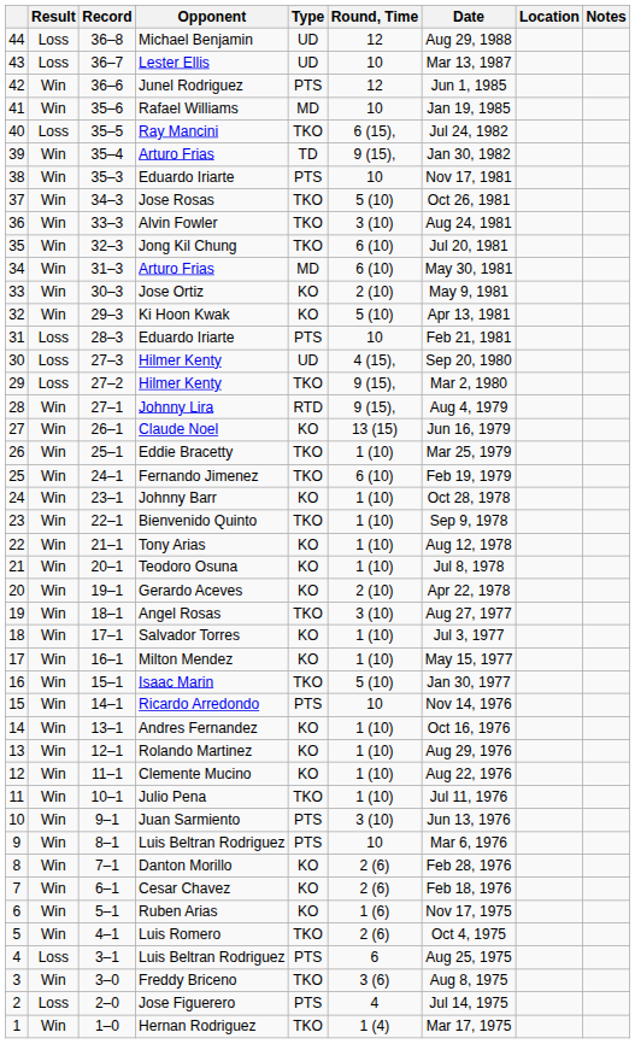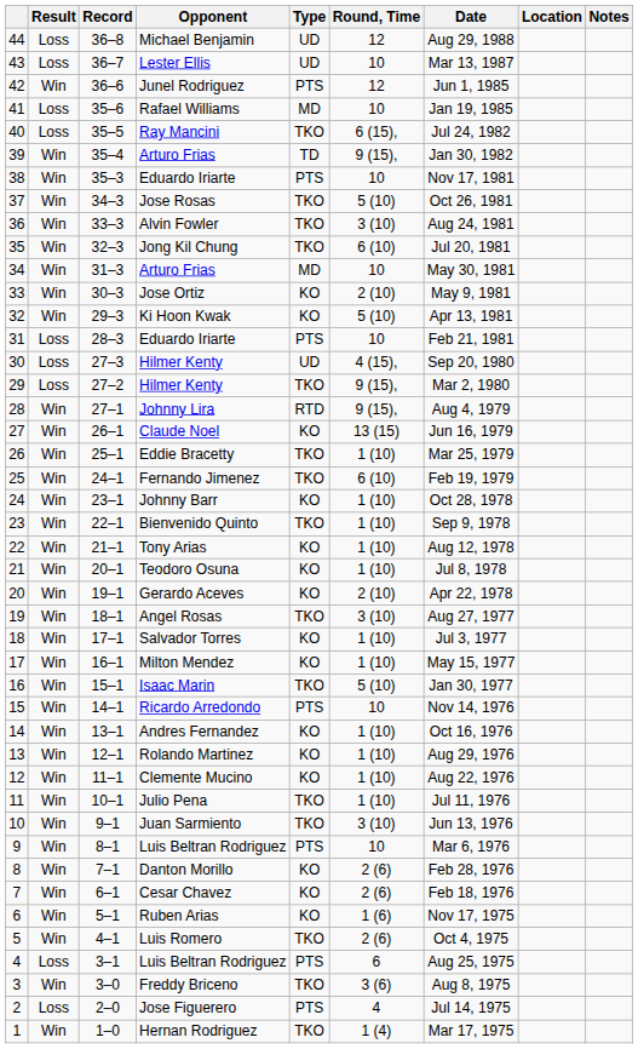 <table class=wikitable style=text-align:center>
 <tr>
 <th></th>
 <th>Result</th>
 <th>Record</th>
 <th>Opponent</th>
 <th>Type</th>
 <th>Round, Time</th>
 <th>Date</th>
 <th>Location</th>
 <th>Notes</th>
 </tr>
 <tr>
 <td>44</td>
 <td>Loss</td>
 <td>36–8</td>
 <td align=left>Michael Benjamin</td>
 <td>UD</td>
 <td>12</td>
 <td>Aug 29, 1988</td>
 <td align=left></td>
 <td align=left></td>
 </tr>
 <tr>
 <td>43</td>
 <td>Loss</td>
 <td>36–7</td>
 <td align=left><a href='#'>Lester Ellis</a></td>
 <td>UD</td>
 <td>10</td>
 <td>Mar 13, 1987</td>
 <td align=left></td>
 <td align=left></td>
 </tr>
 <tr>
 <td>42</td>
 <td>Win</td>
 <td>36–6</td>
 <td align=left>Junel Rodriguez</td>
 <td>PTS</td>
 <td>12</td>
 <td>Jun 1, 1985</td>
 <td align=left></td>
 <td align=left></td>
 </tr>
 <tr>
 <td>41</td>
-<td>Win</td>
+<td>Loss</td>
 <td>35–6</td>
 <td align=left>Rafael Williams</td>
 <td>MD</td>
 <td>10</td>
 <td>Jan 19, 1985</td>
 <td align=left></td>
 <td align=left></td>
 </tr>
 <tr>
 <td>40</td>
 <td>Loss</td>
 <td>35–5</td>
 <td align=left><a href='#'>Ray Mancini</a></td>
 <td>TKO</td>
 <td>6 (15), </td>
 <td>Jul 24, 1982</td>
 <td align=left></td>
 <td align=left></td>
 </tr>
 <tr>
 <td>39</td>
 <td>Win</td>
 <td>35–4</td>
 <td align=left><a href='#'>Arturo Frias</a></td>
 <td>TD</td>
 <td>9 (15), </td>
 <td>Jan 30, 1982</td>
 <td align=left></td>
 <td align=left></td>
 </tr>
 <tr>
 <td>38</td>
 <td>Win</td>
 <td>35–3</td>
 <td align=left>Eduardo Iriarte</td>
 <td>PTS</td>
 <td>10</td>
 <td>Nov 17, 1981</td>
 <td align=left></td>
 <td align=left></td>
 </tr>
 <tr>
 <td>37</td>
 <td>Win</td>
 <td>34–3</td>
 <td align=left>Jose Rosas</td>
 <td>TKO</td>
 <td>5 (10)</td>
 <td>Oct 26, 1981</td>
 <td align=left></td>
 <td align=left></td>
 </tr>
 <tr>
 <td>36</td>
 <td>Win</td>
 <td>33–3</td>
 <td align=left>Alvin Fowler</td>
 <td>TKO</td>
 <td>3 (10)</td>
 <td>Aug 24, 1981</td>
 <td align=left></td>
 <td align=left></td>
 </tr>
 <tr>
 <td>35</td>
 <td>Win</td>
 <td>32–3</td>
 <td align=left>Jong Kil Chung</td>
 <td>TKO</td>
 <td>6 (10)</td>
 <td>Jul 20, 1981</td>
 <td align=left></td>
 <td align=left></td>
 </tr>
 <tr>
 <td>34</td>
 <td>Win</td>
 <td>31–3</td>
 <td align=left><a href='#'>Arturo Frias</a></td>
 <td>MD</td>
-<td>6 (10)</td>
+<td>10</td>
 <td>May 30, 1981</td>
 <td align=left></td>
 <td align=left></td>
 </tr>
 <tr>
 <td>33</td>
 <td>Win</td>
 <td>30–3</td>
 <td align=left>Jose Ortiz</td>
 <td>KO</td>
 <td>2 (10)</td>
 <td>May 9, 1981</td>
 <td align=left></td>
 <td align=left></td>
 </tr>
 <tr>
 <td>32</td>
 <td>Win</td>
 <td>29–3</td>
 <td align=left>Ki Hoon Kwak</td>
 <td>KO</td>
 <td>5 (10)</td>
 <td>Apr 13, 1981</td>
 <td align=left></td>
 <td align=left></td>
 </tr>
 <tr>
 <td>31</td>
 <td>Loss</td>
 <td>28–3</td>
 <td align=left>Eduardo Iriarte</td>
 <td>PTS</td>
 <td>10</td>
 <td>Feb 21, 1981</td>
 <td align=left></td>
 <td align=left></td>
 </tr>
 <tr>
 <td>30</td>
 <td>Loss</td>
 <td>27–3</td>
 <td align=left><a href='#'>Hilmer Kenty</a></td>
 <td>UD</td>
 <td>4 (15), </td>
 <td>Sep 20, 1980</td>
 <td align=left></td>
 <td align=left></td>
 </tr>
 <tr>
 <td>29</td>
 <td>Loss</td>
 <td>27–2</td>
 <td align=left><a href='#'>Hilmer Kenty</a></td>
 <td>TKO</td>
 <td>9 (15), </td>
 <td>Mar 2, 1980</td>
 <td align=left></td>
 <td align=left></td>
 </tr>
 <tr>
 <td>28</td>
 <td>Win</td>
 <td>27–1</td>
 <td align=left><a href='#'>Johnny Lira</a></td>
 <td>RTD</td>
 <td>9 (15), </td>
 <td>Aug 4, 1979</td>
 <td align=left></td>
 <td align=left></td>
 </tr>
 <tr>
 <td>27</td>
 <td>Win</td>
 <td>26–1</td>
 <td align=left><a href='#'>Claude Noel</a></td>
 <td>KO</td>
 <td>13 (15)</td>
 <td>Jun 16, 1979</td>
 <td align=left></td>
 <td align=left></td>
 </tr>
 <tr>
 <td>26</td>
 <td>Win</td>
 <td>25–1</td>
 <td align=left>Eddie Bracetty</td>
 <td>TKO</td>
 <td>1 (10)</td>
 <td>Mar 25, 1979</td>
 <td align=left></td>
 <td align=left></td>
 </tr>
 <tr>
 <td>25</td>
 <td>Win</td>
 <td>24–1</td>
 <td align=left>Fernando Jimenez</td>
 <td>TKO</td>
 <td>6 (10)</td>
 <td>Feb 19, 1979</td>
 <td align=left></td>
 <td align=left></td>
 </tr>
 <tr>
 <td>24</td>
 <td>Win</td>
 <td>23–1</td>
 <td align=left>Johnny Barr</td>
 <td>KO</td>
 <td>1 (10)</td>
 <td>Oct 28, 1978</td>
 <td align=left></td>
 <td align=left></td>
 </tr>
 <tr>
 <td>23</td>
 <td>Win</td>
 <td>22–1</td>
 <td align=left>Bienvenido Quinto</td>
 <td>TKO</td>
 <td>1 (10)</td>
 <td>Sep 9, 1978</td>
 <td align=left></td>
 <td align=left></td>
 </tr>
 <tr>
 <td>22</td>
 <td>Win</td>
 <td>21–1</td>
 <td align=left>Tony Arias</td>
 <td>KO</td>
 <td>1 (10)</td>
 <td>Aug 12, 1978</td>
 <td align=left></td>
 <td align=left></td>
 </tr>
 <tr>
 <td>21</td>
 <td>Win</td>
 <td>20–1</td>
 <td align=left>Teodoro Osuna</td>
 <td>KO</td>
 <td>1 (10)</td>
 <td>Jul 8, 1978</td>
 <td align=left></td>
 <td align=left></td>
 </tr>
 <tr>
 <td>20</td>
 <td>Win</td>
 <td>19–1</td>
 <td align=left>Gerardo Aceves</td>
 <td>KO</td>
 <td>2 (10)</td>
 <td>Apr 22, 1978</td>
 <td align=left></td>
 <td align=left></td>
 </tr>
 <tr>
 <td>19</td>
 <td>Win</td>
 <td>18–1</td>
 <td align=left>Angel Rosas</td>
 <td>TKO</td>
 <td>3 (10)</td>
 <td>Aug 27, 1977</td>
 <td align=left></td>
 <td align=left></td>
 </tr>
 <tr>
 <td>18</td>
 <td>Win</td>
 <td>17–1</td>
 <td align=left>Salvador Torres</td>
 <td>KO</td>
 <td>1 (10)</td>
 <td>Jul 3, 1977</td>
 <td align=left></td>
 <td align=left></td>
 </tr>
 <tr>
 <td>17</td>
 <td>Win</td>
 <td>16–1</td>
 <td align=left>Milton Mendez</td>
 <td>KO</td>
 <td>1 (10)</td>
 <td>May 15, 1977</td>
 <td align=left></td>
 <td align=left></td>
 </tr>
 <tr>
 <td>16</td>
 <td>Win</td>
 <td>15–1</td>
 <td align=left><a href='#'>Isaac Marin</a></td>
 <td>TKO</td>
 <td>5 (10)</td>
 <td>Jan 30, 1977</td>
 <td align=left></td>
 <td align=left></td>
 </tr>
 <tr>
 <td>15</td>
 <td>Win</td>
 <td>14–1</td>
 <td align=left><a href='#'>Ricardo Arredondo</a></td>
 <td>PTS</td>
 <td>10</td>
 <td>Nov 14, 1976</td>
 <td align=left></td>
 <td align=left></td>
 </tr>
 <tr>
 <td>14</td>
 <td>Win</td>
 <td>13–1</td>
 <td align=left>Andres Fernandez</td>
 <td>KO</td>
 <td>1 (10)</td>
 <td>Oct 16, 1976</td>
 <td align=left></td>
 <td align=left></td>
 </tr>
 <tr>
 <td>13</td>
 <td>Win</td>
 <td>12–1</td>
 <td align=left>Rolando Martinez</td>
 <td>KO</td>
 <td>1 (10)</td>
 <td>Aug 29, 1976</td>
 <td align=left></td>
 <td align=left></td>
 </tr>
 <tr>
 <td>12</td>
 <td>Win</td>
 <td>11–1</td>
 <td align=left>Clemente Mucino</td>
 <td>KO</td>
 <td>1 (10)</td>
 <td>Aug 22, 1976</td>
 <td align=left></td>
 <td align=left></td>
 </tr>
 <tr>
 <td>11</td>
 <td>Win</td>
 <td>10–1</td>
 <td align=left>Julio Pena</td>
 <td>TKO</td>
 <td>1 (10)</td>
 <td>Jul 11, 1976</td>
 <td align=left></td>
 <td align=left></td>
 </tr>
 <tr>
 <td>10</td>
 <td>Win</td>
 <td>9–1</td>
 <td align=left>Juan Sarmiento</td>
-<td>PTS</td>
+<td>TKO</td>
 <td>3 (10)</td>
 <td>Jun 13, 1976</td>
 <td align=left></td>
 <td align=left></td>
 </tr>
 <tr>
 <td>9</td>
 <td>Win</td>
 <td>8–1</td>
 <td align=left>Luis Beltran Rodriguez</td>
 <td>PTS</td>
 <td>10</td>
 <td>Mar 6, 1976</td>
 <td align=left></td>
 <td align=left></td>
 </tr>
 <tr>
 <td>8</td>
 <td>Win</td>
 <td>7–1</td>
 <td align=left>Danton Morillo</td>
 <td>KO</td>
 <td>2 (6)</td>
 <td>Feb 28, 1976</td>
 <td align=left></td>
 <td align=left></td>
 </tr>
 <tr>
 <td>7</td>
 <td>Win</td>
 <td>6–1</td>
 <td align=left>Cesar Chavez</td>
 <td>KO</td>
 <td>2 (6)</td>
 <td>Feb 18, 1976</td>
 <td align=left></td>
 <td align=left></td>
 </tr>
 <tr>
 <td>6</td>
 <td>Win</td>
 <td>5–1</td>
 <td align=left>Ruben Arias</td>
 <td>KO</td>
 <td>1 (6)</td>
 <td>Nov 17, 1975</td>
 <td align=left></td>
 <td align=left></td>
 </tr>
 <tr>
 <td>5</td>
 <td>Win</td>
 <td>4–1</td>
 <td align=left>Luis Romero</td>
 <td>TKO</td>
 <td>2 (6)</td>
 <td>Oct 4, 1975</td>
 <td align=left></td>
 <td align=left></td>
 </tr>
 <tr>
 <td>4</td>
 <td>Loss</td>
 <td>3–1</td>
 <td align=left>Luis Beltran Rodriguez</td>
 <td>PTS</td>
 <td>6</td>
 <td>Aug 25, 1975</td>
 <td align=left></td>
 <td align=left></td>
 </tr>
 <tr>
 <td>3</td>
 <td>Win</td>
 <td>3–0</td>
 <td align=left>Freddy Briceno</td>
 <td>TKO</td>
 <td>3 (6)</td>
 <td>Aug 8, 1975</td>
 <td align=left></td>
 <td align=left></td>
 </tr>
 <tr>
 <td>2</td>
 <td>Loss</td>
 <td>2–0</td>
 <td align=left>Jose Figuerero</td>
 <td>PTS</td>
 <td>4</td>
 <td>Jul 14, 1975</td>
 <td align=left></td>
 <td align=left></td>
 </tr>
 <tr>
 <td>1</td>
 <td>Win</td>
 <td>1–0</td>
 <td align=left>Hernan Rodriguez</td>
 <td>TKO</td>
 <td>1 (4)</td>
 <td>Mar 17, 1975</td>
 <td align=left></td>
 <td align=left></td>
 </tr>
 </table>
